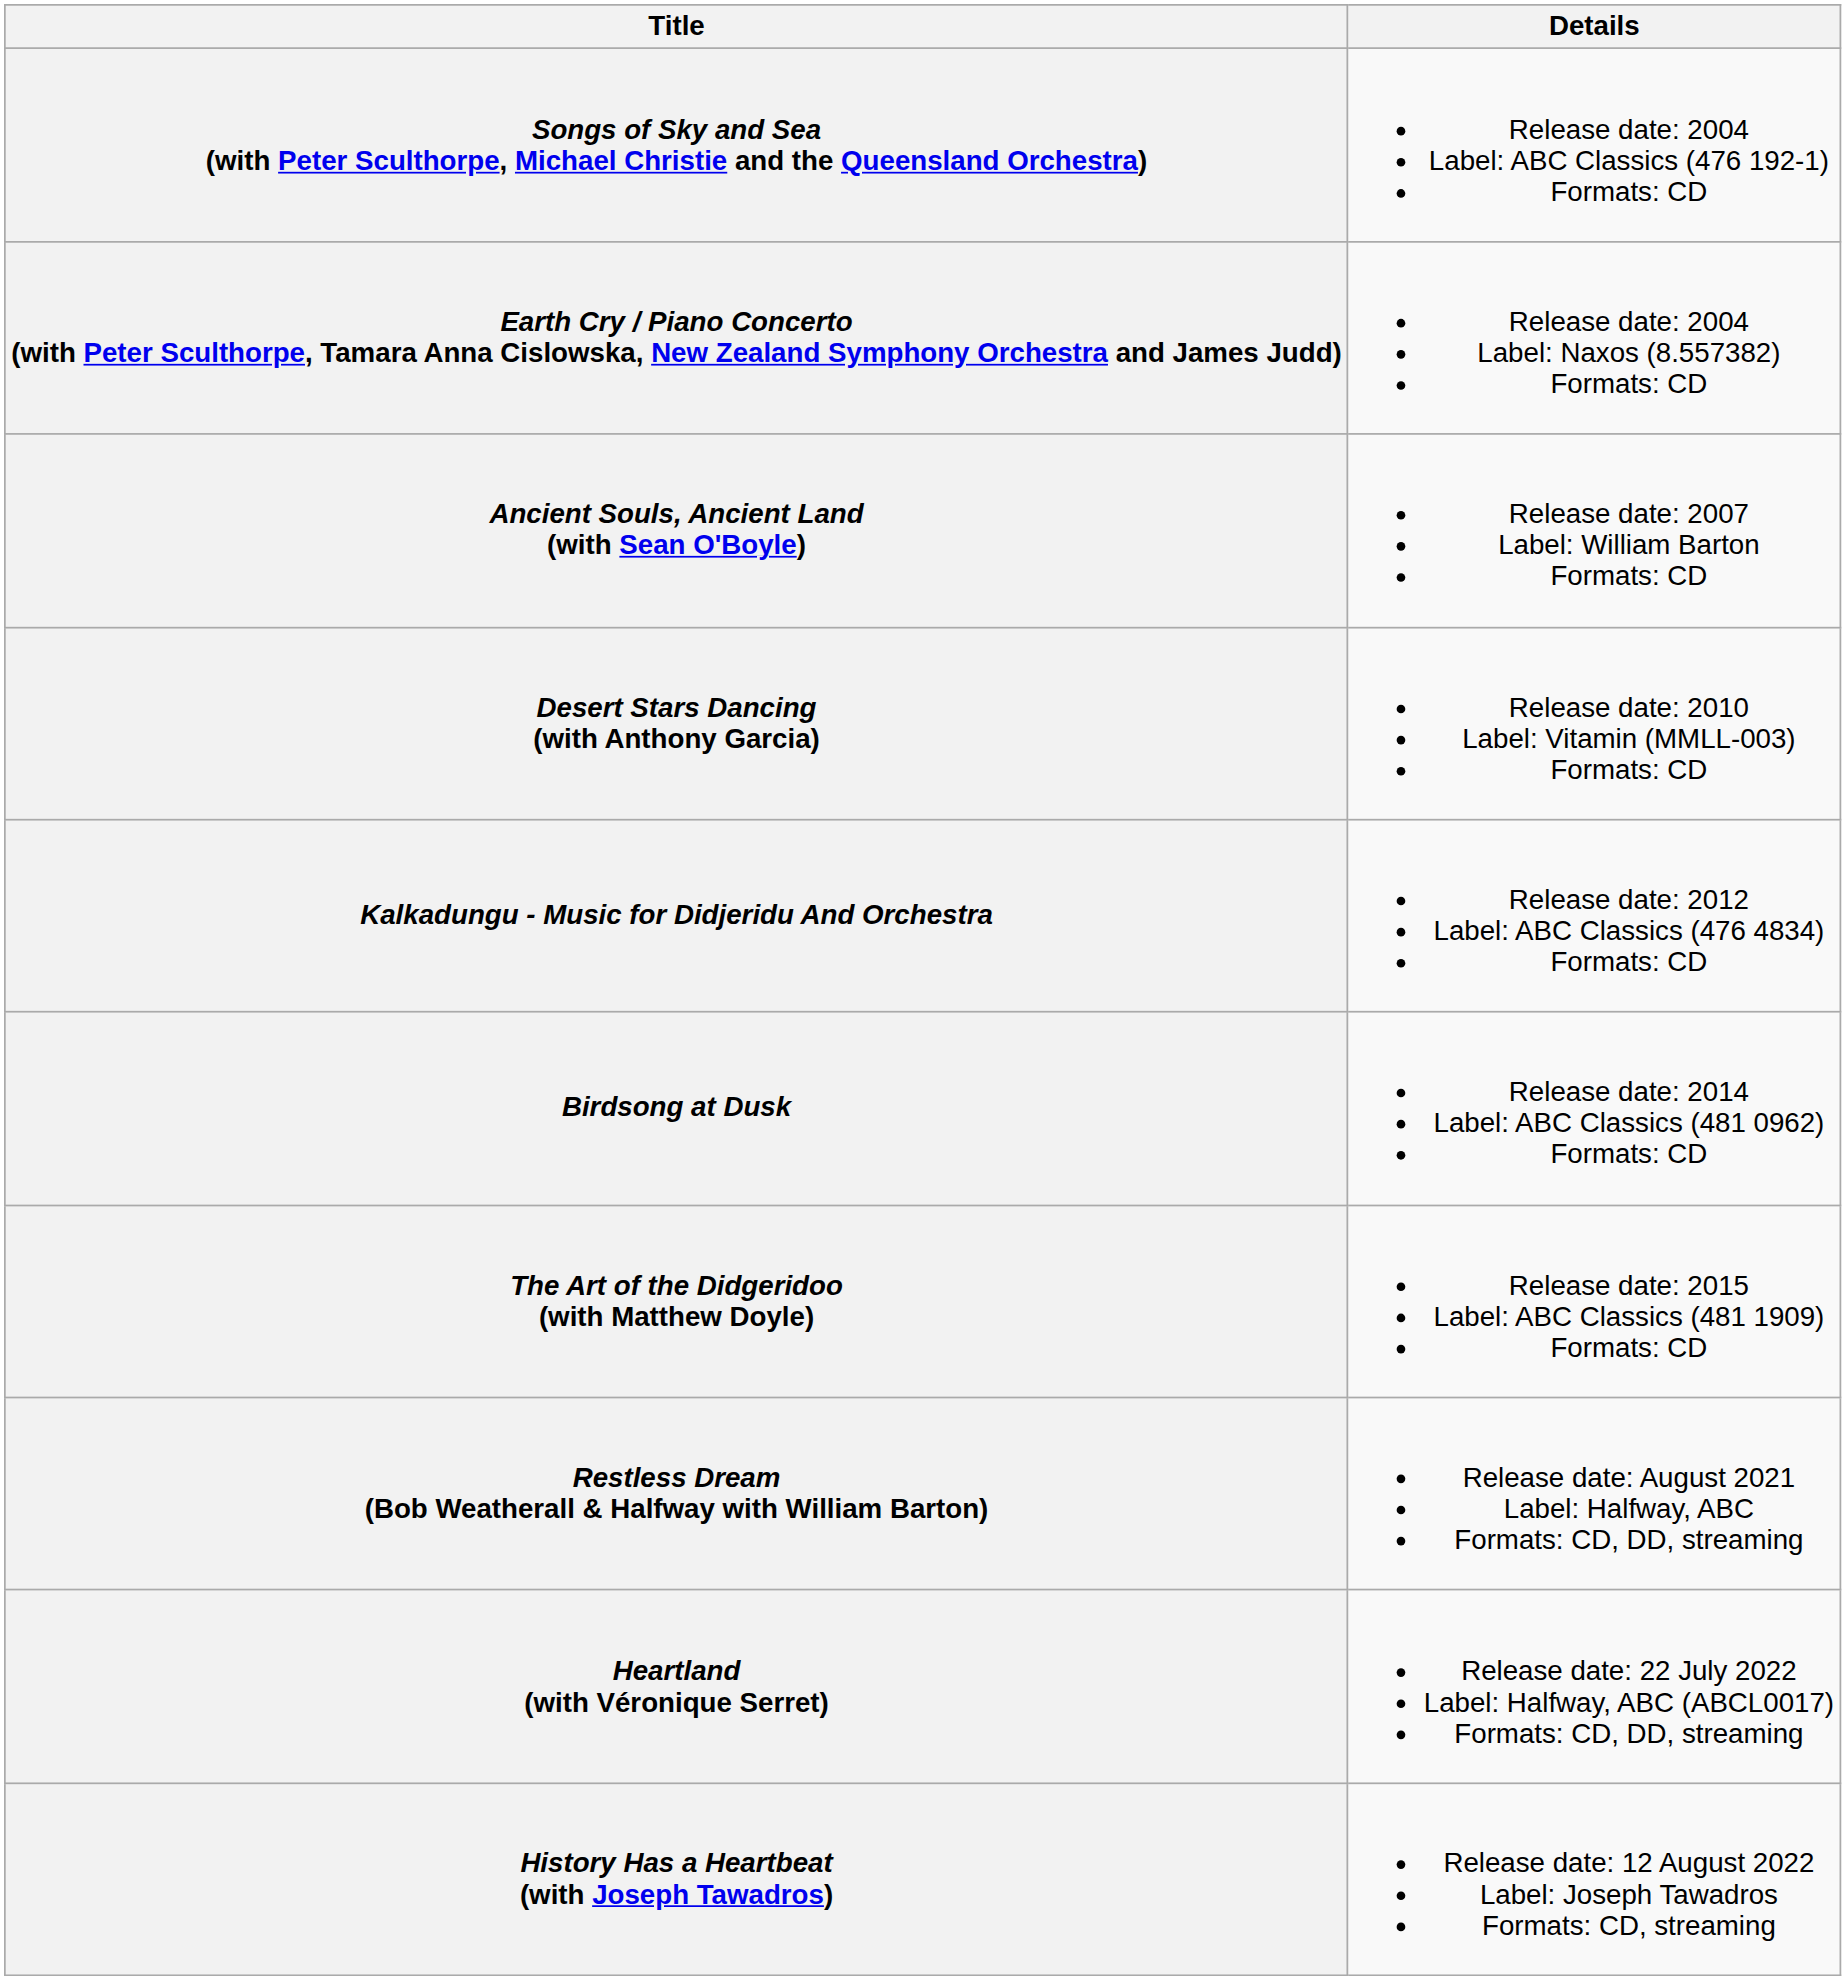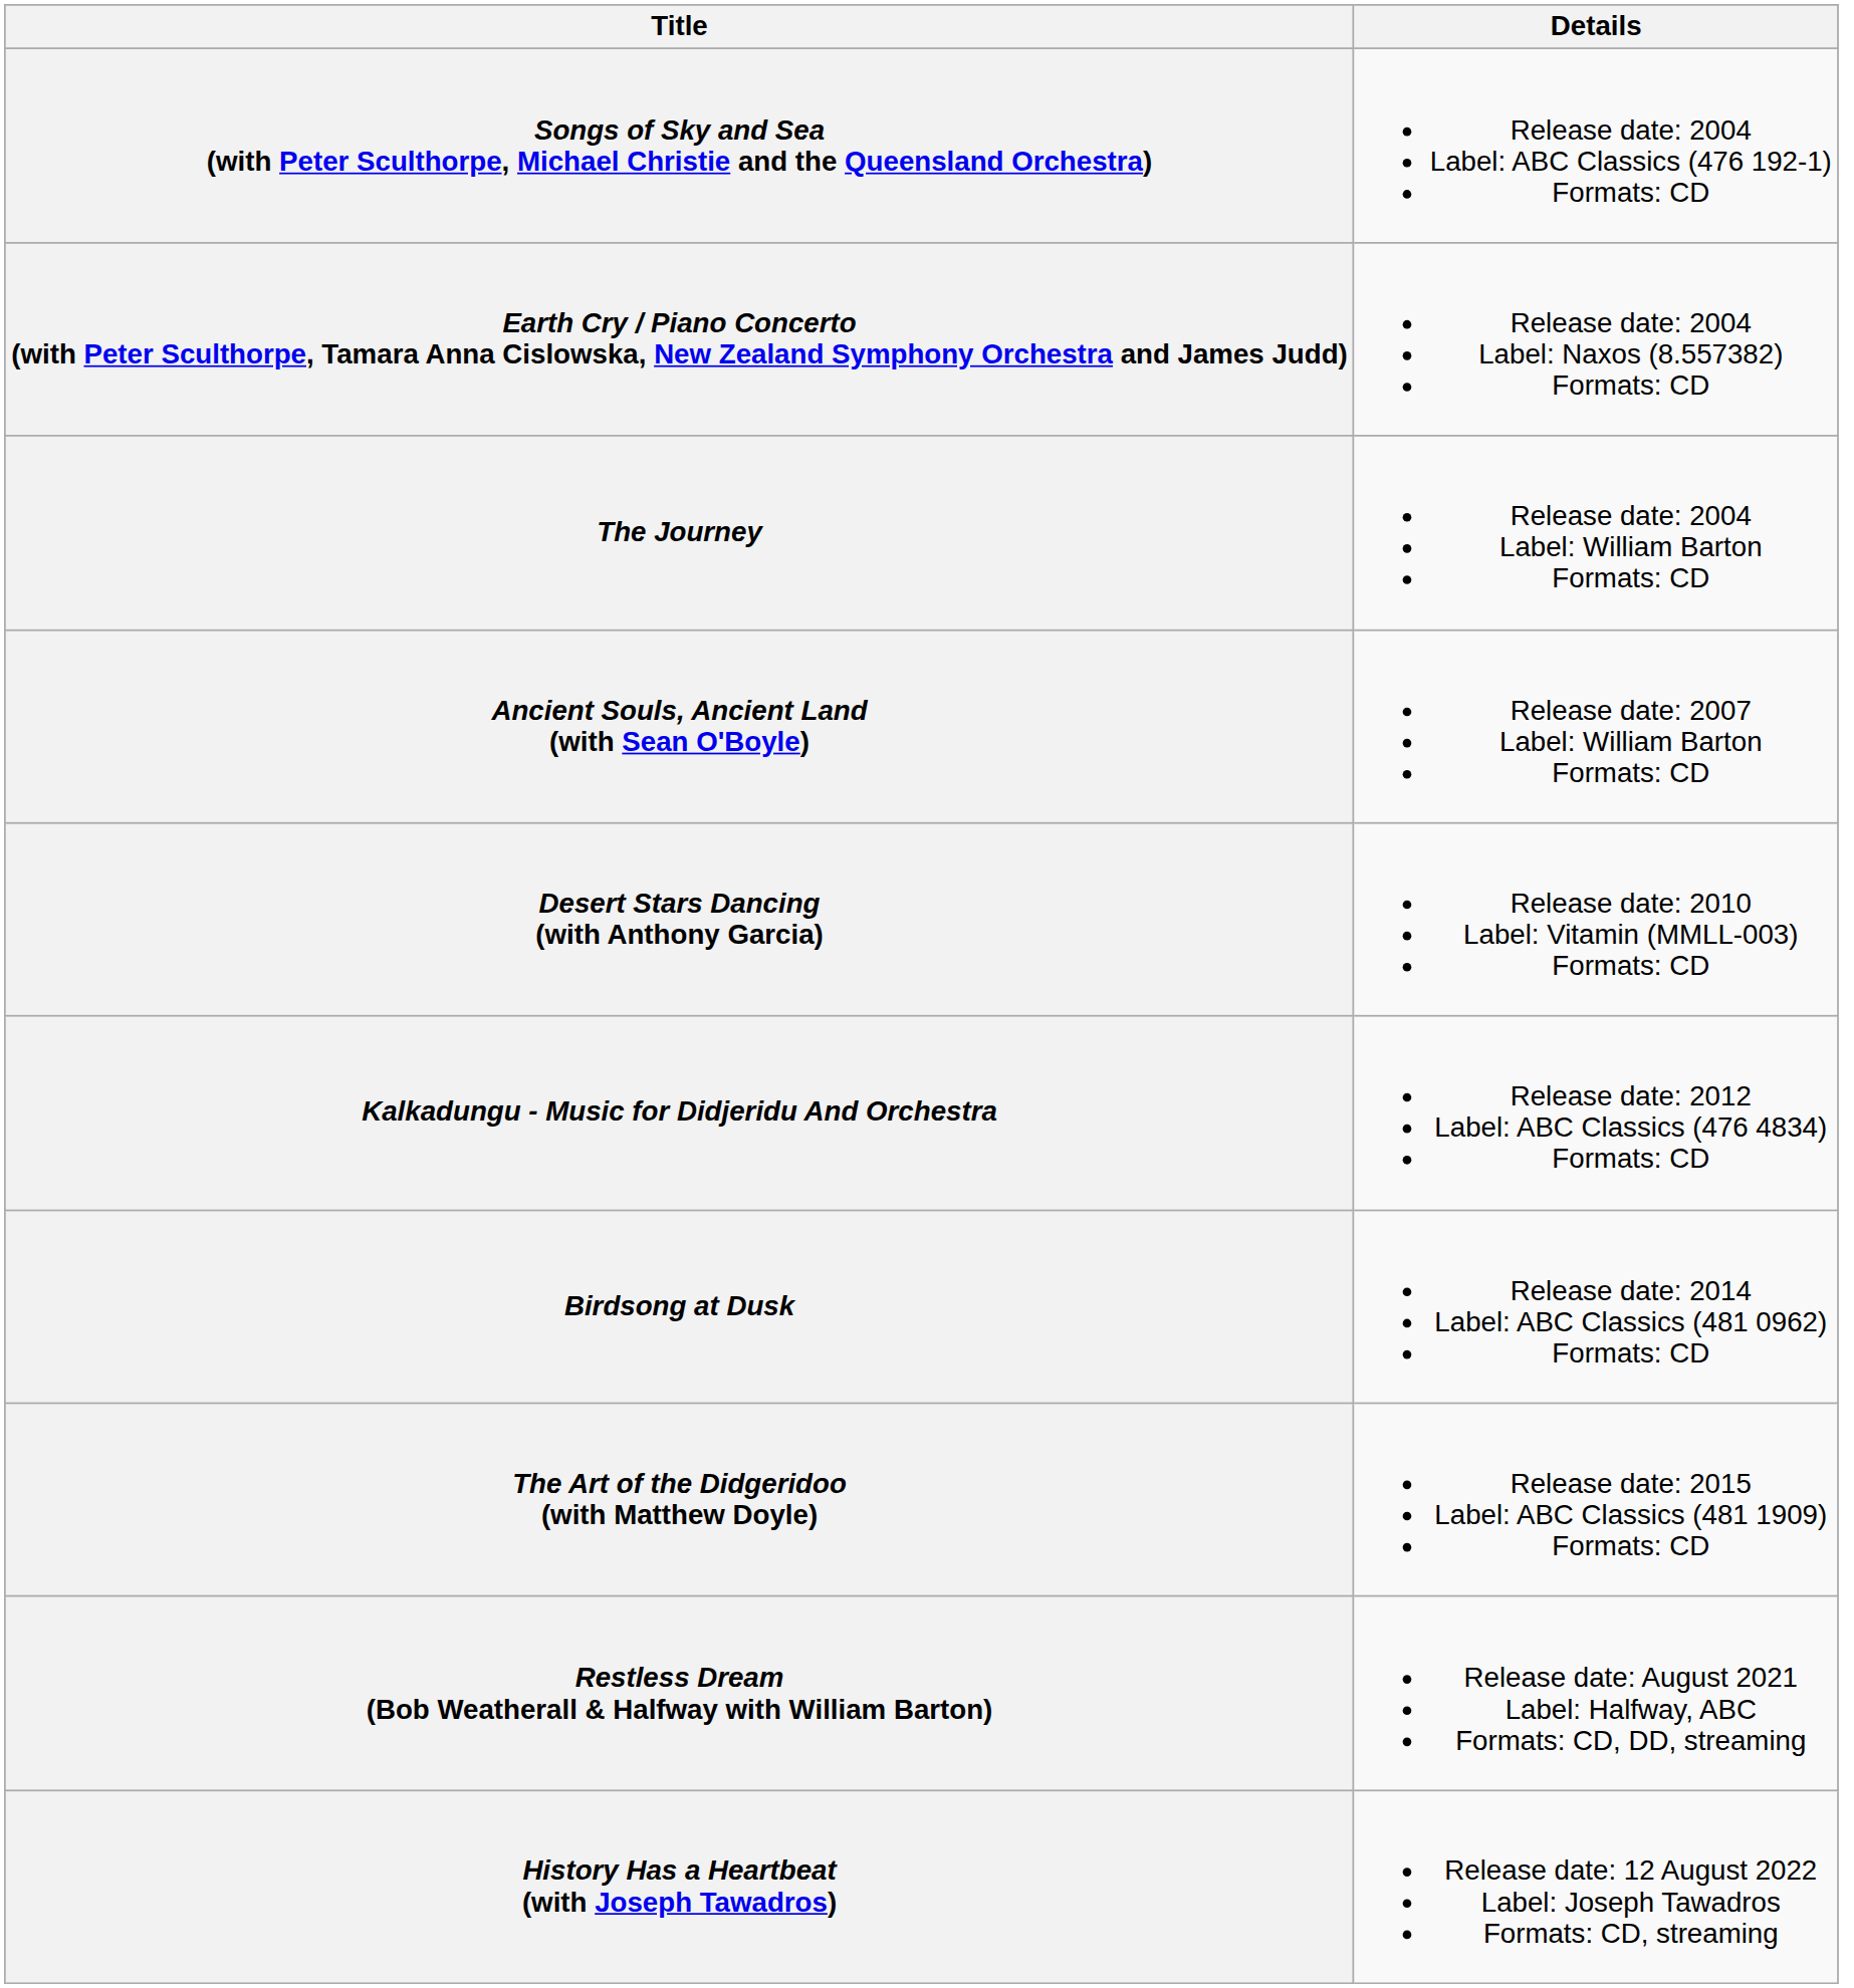 <table class="wikitable plainrowheaders" style="text-align:center;">
 <tr>
 <th>Title</th>
 <th>Details</th>
 </tr>
 <tr>
 <th scope="row"><em>Songs of Sky and Sea</em> <br> (with <a href='#'>Peter Sculthorpe</a>, <a href='#'>Michael Christie</a> and the <a href='#'>Queensland Orchestra</a>)</th>
 <td><br><ul><li>Release date: 2004</li><li>Label: ABC Classics (476 192-1)</li><li>Formats: CD</li></ul></td>
 </tr>
 <tr>
 <th scope="row"><em>Earth Cry / Piano Concerto</em> <br> (with <a href='#'>Peter Sculthorpe</a>, Tamara Anna Cislowska, <a href='#'>New Zealand Symphony Orchestra</a> and James Judd)</th>
 <td><br><ul><li>Release date: 2004</li><li>Label: Naxos (8.557382)</li><li>Formats: CD</li></ul></td>
+</tr>
+<tr>
+<th scope="row"><em>The Journey</em></th>
+<td><br><ul><li>Release date: 2004</li><li>Label: William Barton</li><li>Formats: CD</li></ul></td>
 </tr>
 <tr>
 <th scope="row"><em>Ancient Souls, Ancient Land</em> <br> (with <a href='#'>Sean O'Boyle</a>)</th>
 <td><br><ul><li>Release date: 2007</li><li>Label: William Barton</li><li>Formats: CD</li></ul></td>
 </tr>
 <tr>
 <th scope="row"><em>Desert Stars Dancing</em> <br> (with Anthony Garcia)</th>
 <td><br><ul><li>Release date: 2010</li><li>Label: Vitamin (MMLL-003)</li><li>Formats: CD</li></ul></td>
 </tr>
 <tr>
 <th scope="row"><em>Kalkadungu - Music for Didjeridu And Orchestra</em></th>
 <td><br><ul><li>Release date: 2012</li><li>Label: ABC Classics (476 4834)</li><li>Formats: CD</li></ul></td>
 </tr>
 <tr>
 <th scope="row"><em>Birdsong at Dusk</em></th>
 <td><br><ul><li>Release date: 2014</li><li>Label: ABC Classics (481 0962)</li><li>Formats: CD</li></ul></td>
 </tr>
 <tr>
 <th scope="row"><em>The Art of the Didgeridoo</em> <br> (with Matthew Doyle)</th>
 <td><br><ul><li>Release date: 2015</li><li>Label: ABC Classics (481 1909)</li><li>Formats: CD</li></ul></td>
 </tr>
 <tr>
 <th scope="row"><em>Restless Dream</em> <br> (Bob Weatherall & Halfway with William Barton)</th>
 <td><br><ul><li>Release date: August 2021</li><li>Label: Halfway, ABC</li><li>Formats: CD, DD, streaming</li></ul></td>
 </tr>
 <tr>
-<th scope="row"><em>Heartland</em> <br> (with Véronique Serret)</th>
-<td><br><ul><li>Release date: 22 July 2022</li><li>Label: Halfway, ABC (ABCL0017)</li><li>Formats: CD, DD, streaming</li></ul></td>
-</tr>
-<tr>
 <th scope="row"><em>History Has a Heartbeat </em> <br> (with <a href='#'>Joseph Tawadros</a>)</th>
 <td><br><ul><li>Release date: 12 August 2022</li><li>Label: Joseph Tawadros</li><li>Formats: CD, streaming</li></ul></td>
 </tr>
 </table>
